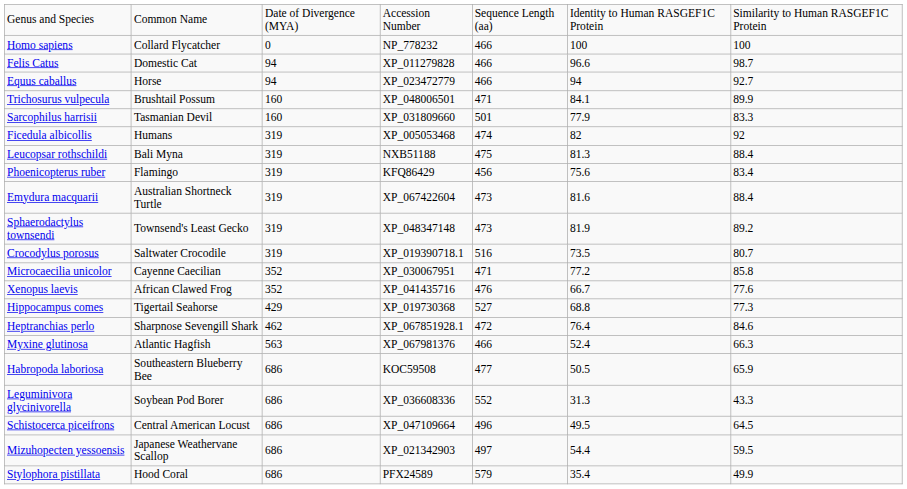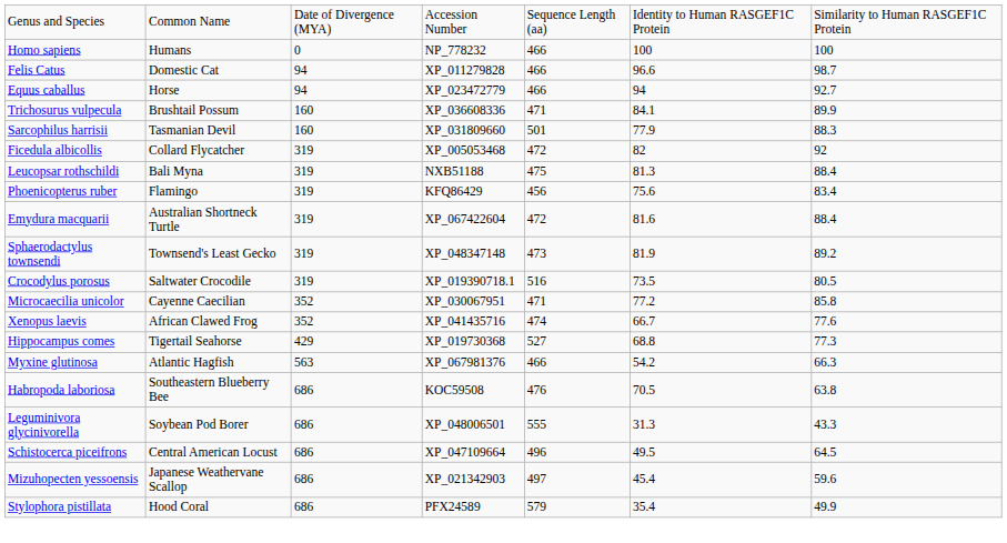 <table class="wikitable">
 <tr>
 <td>Genus and Species</td>
 <td>Common Name</td>
 <td>Date of Divergence (MYA)</td>
 <td>Accession Number</td>
 <td>Sequence Length (aa)</td>
 <td>Identity to Human RASGEF1C Protein</td>
 <td>Similarity to Human RASGEF1C Protein</td>
 </tr>
 <tr>
 <td><a href='#'>Homo sapiens</a></td>
-<td>Collard Flycatcher</td>
+<td>Humans</td>
 <td>0</td>
 <td>NP_778232</td>
 <td>466</td>
 <td>100</td>
 <td>100</td>
 </tr>
 <tr>
 <td><a href='#'>Felis Catus</a></td>
 <td>Domestic Cat</td>
 <td>94</td>
 <td>XP_011279828</td>
 <td>466</td>
 <td>96.6</td>
 <td>98.7</td>
 </tr>
 <tr>
 <td><a href='#'>Equus caballus</a></td>
 <td>Horse</td>
 <td>94</td>
 <td>XP_023472779</td>
 <td>466</td>
 <td>94</td>
 <td>92.7</td>
 </tr>
 <tr>
 <td><a href='#'>Trichosurus vulpecula</a></td>
 <td>Brushtail Possum</td>
 <td>160</td>
-<td>XP_048006501</td>
+<td>XP_036608336</td>
 <td>471</td>
 <td>84.1</td>
 <td>89.9</td>
 </tr>
 <tr>
 <td><a href='#'>Sarcophilus harrisii</a></td>
 <td>Tasmanian Devil</td>
 <td>160</td>
 <td>XP_031809660</td>
 <td>501</td>
 <td>77.9</td>
-<td>83.3</td>
+<td>88.3</td>
 </tr>
 <tr>
 <td><a href='#'>Ficedula albicollis</a></td>
-<td>Humans</td>
+<td>Collard Flycatcher</td>
 <td>319</td>
 <td>XP_005053468</td>
-<td>474</td>
+<td>472</td>
 <td>82</td>
 <td>92</td>
 </tr>
 <tr>
 <td><a href='#'>Leucopsar rothschildi</a></td>
 <td>Bali Myna</td>
 <td>319</td>
 <td>NXB51188</td>
 <td>475</td>
 <td>81.3</td>
 <td>88.4</td>
 </tr>
 <tr>
 <td><a href='#'>Phoenicopterus ruber</a></td>
 <td>Flamingo</td>
 <td>319</td>
 <td>KFQ86429</td>
 <td>456</td>
 <td>75.6</td>
 <td>83.4</td>
 </tr>
 <tr>
 <td><a href='#'>Emydura macquarii</a></td>
 <td>Australian Shortneck Turtle</td>
 <td>319</td>
 <td>XP_067422604</td>
-<td>473</td>
+<td>472</td>
 <td>81.6</td>
 <td>88.4</td>
 </tr>
 <tr>
 <td><a href='#'>Sphaerodactylus townsendi</a></td>
 <td>Townsend's Least Gecko</td>
 <td>319</td>
 <td>XP_048347148</td>
 <td>473</td>
 <td>81.9</td>
 <td>89.2</td>
 </tr>
 <tr>
 <td><a href='#'>Crocodylus porosus</a></td>
 <td>Saltwater Crocodile</td>
 <td>319</td>
 <td>XP_019390718.1</td>
 <td>516</td>
 <td>73.5</td>
-<td>80.7</td>
+<td>80.5</td>
 </tr>
 <tr>
 <td><a href='#'>Microcaecilia unicolor</a></td>
 <td>Cayenne Caecilian</td>
 <td>352</td>
 <td>XP_030067951</td>
 <td>471</td>
 <td>77.2</td>
 <td>85.8</td>
 </tr>
 <tr>
 <td><a href='#'>Xenopus laevis</a></td>
 <td>African Clawed Frog</td>
 <td>352</td>
 <td>XP_041435716</td>
-<td>476</td>
+<td>474</td>
 <td>66.7</td>
 <td>77.6</td>
 </tr>
 <tr>
 <td><a href='#'>Hippocampus comes</a></td>
 <td>Tigertail Seahorse</td>
 <td>429</td>
 <td>XP_019730368</td>
 <td>527</td>
 <td>68.8</td>
 <td>77.3</td>
 </tr>
 <tr>
-<td><a href='#'>Heptranchias perlo</a></td>
-<td>Sharpnose Sevengill Shark</td>
-<td>462</td>
-<td>XP_067851928.1</td>
-<td>472</td>
-<td>76.4</td>
-<td>84.6</td>
-</tr>
-<tr>
 <td><a href='#'>Myxine glutinosa</a></td>
 <td>Atlantic Hagfish</td>
 <td>563</td>
 <td>XP_067981376</td>
 <td>466</td>
-<td>52.4</td>
+<td>54.2</td>
 <td>66.3</td>
 </tr>
 <tr>
 <td><a href='#'>Habropoda laboriosa</a></td>
 <td>Southeastern Blueberry Bee</td>
 <td>686</td>
 <td>KOC59508</td>
-<td>477</td>
-<td>50.5</td>
-<td>65.9</td>
+<td>476</td>
+<td>70.5</td>
+<td>63.8</td>
 </tr>
 <tr>
 <td><a href='#'>Leguminivora glycinivorella</a></td>
 <td>Soybean Pod Borer</td>
 <td>686</td>
-<td>XP_036608336</td>
-<td>552</td>
+<td>XP_048006501</td>
+<td>555</td>
 <td>31.3</td>
 <td>43.3</td>
 </tr>
 <tr>
 <td><a href='#'>Schistocerca piceifrons</a></td>
 <td>Central American Locust</td>
 <td>686</td>
 <td>XP_047109664</td>
 <td>496</td>
 <td>49.5</td>
 <td>64.5</td>
 </tr>
 <tr>
 <td><a href='#'>Mizuhopecten yessoensis</a></td>
 <td>Japanese Weathervane Scallop</td>
 <td>686</td>
 <td>XP_021342903</td>
 <td>497</td>
-<td>54.4</td>
-<td>59.5</td>
+<td>45.4</td>
+<td>59.6</td>
 </tr>
 <tr>
 <td><a href='#'>Stylophora pistillata</a></td>
 <td>Hood Coral</td>
 <td>686</td>
 <td>PFX24589</td>
 <td>579</td>
 <td>35.4</td>
 <td>49.9</td>
 </tr>
 </table>
